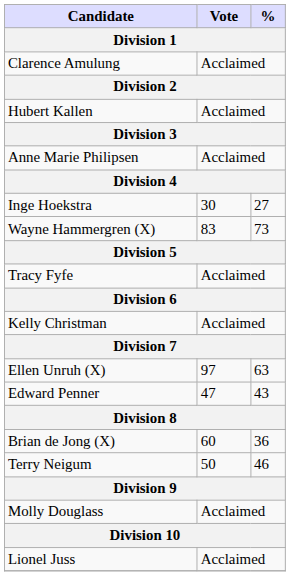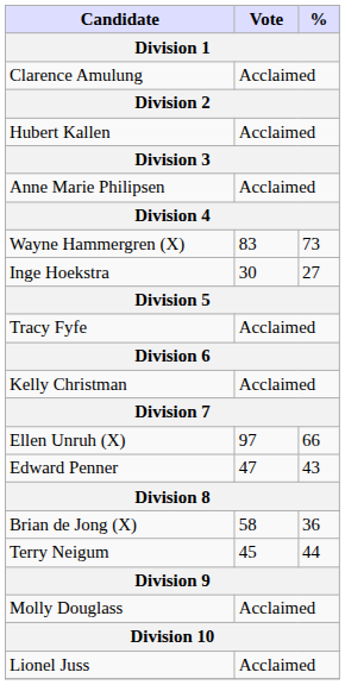 <table class="wikitable">
 <tr>
 <th style="background:#ddf; width:200px;">Candidate</th>
 <th style="background:#ddf; width:50px;">Vote</th>
 <th style="background:#ddf; width:30px;">%</th>
 </tr>
 <tr>
 <th colspan="3">Division 1</th>
 </tr>
 <tr>
 <td>Clarence Amulung</td>
 <td colspan="2">Acclaimed</td>
 </tr>
 <tr>
 <th colspan="3">Division 2</th>
 </tr>
 <tr>
 <td>Hubert Kallen</td>
 <td colspan="2">Acclaimed</td>
 </tr>
 <tr>
 <th colspan="3">Division 3</th>
 </tr>
 <tr>
 <td>Anne Marie Philipsen</td>
 <td colspan="2">Acclaimed</td>
 </tr>
 <tr>
 <th colspan="3">Division 4</th>
 </tr>
 <tr>
+<td>Wayne Hammergren (X)</td>
+<td>83</td>
+<td>73</td>
+</tr>
+<tr>
 <td>Inge Hoekstra</td>
 <td>30</td>
 <td>27</td>
-</tr>
-<tr>
-<td>Wayne Hammergren (X)</td>
-<td>83</td>
-<td>73</td>
 </tr>
 <tr>
 <th colspan="3">Division 5</th>
 </tr>
 <tr>
 <td>Tracy Fyfe</td>
 <td colspan="2">Acclaimed</td>
 </tr>
 <tr>
 <th colspan="3">Division 6</th>
 </tr>
 <tr>
 <td>Kelly Christman</td>
 <td colspan="2">Acclaimed</td>
 </tr>
 <tr>
 <th colspan="3">Division 7</th>
 </tr>
 <tr>
 <td>Ellen Unruh (X)</td>
 <td>97</td>
-<td>63</td>
+<td>66</td>
 </tr>
 <tr>
 <td>Edward Penner</td>
 <td>47</td>
 <td>43</td>
 </tr>
 <tr>
 <th colspan="3">Division 8</th>
 </tr>
 <tr>
 <td>Brian de Jong (X)</td>
-<td>60</td>
+<td>58</td>
 <td>36</td>
 </tr>
 <tr>
 <td>Terry Neigum</td>
-<td>50</td>
-<td>46</td>
+<td>45</td>
+<td>44</td>
 </tr>
 <tr>
 <th colspan="3">Division 9</th>
 </tr>
 <tr>
 <td>Molly Douglass</td>
 <td colspan="2">Acclaimed</td>
 </tr>
 <tr>
 <th colspan="3">Division 10</th>
 </tr>
 <tr>
 <td>Lionel Juss</td>
 <td colspan="2">Acclaimed</td>
 </tr>
 <tr>
 </tr>
 </table>
